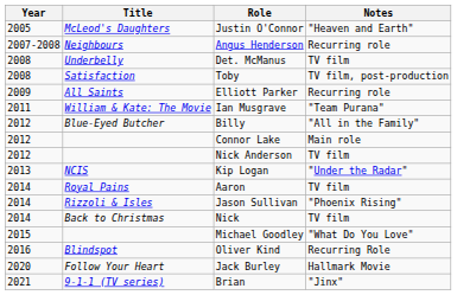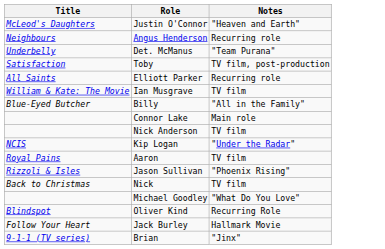 <table class="wikitable sortable">
 <tr>
-<th>Year</th>
 <th>Title</th>
 <th>Role</th>
 <th class="unsortable">Notes</th>
 </tr>
 <tr>
-<td>2005</td>
 <td><em><a href='#'>McLeod's Daughters</a></em></td>
 <td>Justin O'Connor</td>
 <td>"Heaven and Earth"</td>
 </tr>
 <tr>
-<td>2007-2008</td>
 <td><em><a href='#'>Neighbours</a></em></td>
 <td><a href='#'>Angus Henderson</a></td>
 <td>Recurring role</td>
 </tr>
 <tr>
-<td>2008</td>
 <td><em><a href='#'>Underbelly</a></em></td>
 <td>Det. McManus</td>
-<td>TV film</td>
+<td>"Team Purana"</td>
 </tr>
 <tr>
-<td>2008</td>
 <td><em><a href='#'>Satisfaction</a></em></td>
 <td>Toby</td>
 <td>TV film, post-production</td>
 </tr>
 <tr>
-<td>2009</td>
 <td><em><a href='#'>All Saints</a></em></td>
 <td>Elliott Parker</td>
 <td>Recurring role</td>
 </tr>
 <tr>
-<td>2011</td>
 <td><em><a href='#'>William & Kate: The Movie</a></em></td>
 <td>Ian Musgrave</td>
-<td>"Team Purana"</td>
+<td>TV film</td>
 </tr>
 <tr>
-<td>2012</td>
 <td><em>Blue-Eyed Butcher</em></td>
 <td>Billy</td>
 <td>"All in the Family"</td>
 </tr>
 <tr>
-<td>2012</td>
 <td><em></em></td>
 <td>Connor Lake</td>
 <td>Main role</td>
 </tr>
 <tr>
-<td>2012</td>
 <td><em></em></td>
 <td>Nick Anderson</td>
 <td>TV film</td>
 </tr>
 <tr>
-<td>2013</td>
 <td><em><a href='#'>NCIS</a></em></td>
 <td>Kip Logan</td>
 <td>"<a href='#'>Under the Radar</a>"</td>
 </tr>
 <tr>
-<td>2014</td>
 <td><em><a href='#'>Royal Pains</a></em></td>
 <td>Aaron</td>
 <td>TV film</td>
 </tr>
 <tr>
-<td>2014</td>
 <td><em><a href='#'>Rizzoli & Isles</a></em></td>
 <td>Jason Sullivan</td>
 <td>"Phoenix Rising"</td>
 </tr>
 <tr>
-<td>2014</td>
 <td><em>Back to Christmas</em></td>
 <td>Nick</td>
 <td>TV film</td>
 </tr>
 <tr>
-<td>2015</td>
 <td><em></em></td>
 <td>Michael Goodley</td>
 <td>"What Do You Love"</td>
 </tr>
 <tr>
-<td>2016</td>
 <td><em><a href='#'>Blindspot</a></em></td>
 <td>Oliver Kind</td>
 <td>Recurring Role</td>
 </tr>
 <tr>
-<td>2020</td>
 <td><em>Follow Your Heart</em></td>
 <td>Jack Burley</td>
 <td>Hallmark Movie</td>
 </tr>
 <tr>
-<td>2021</td>
 <td><em><a href='#'>9-1-1 (TV series)</a></em></td>
 <td>Brian</td>
 <td>"Jinx"</td>
 </tr>
 </table>
